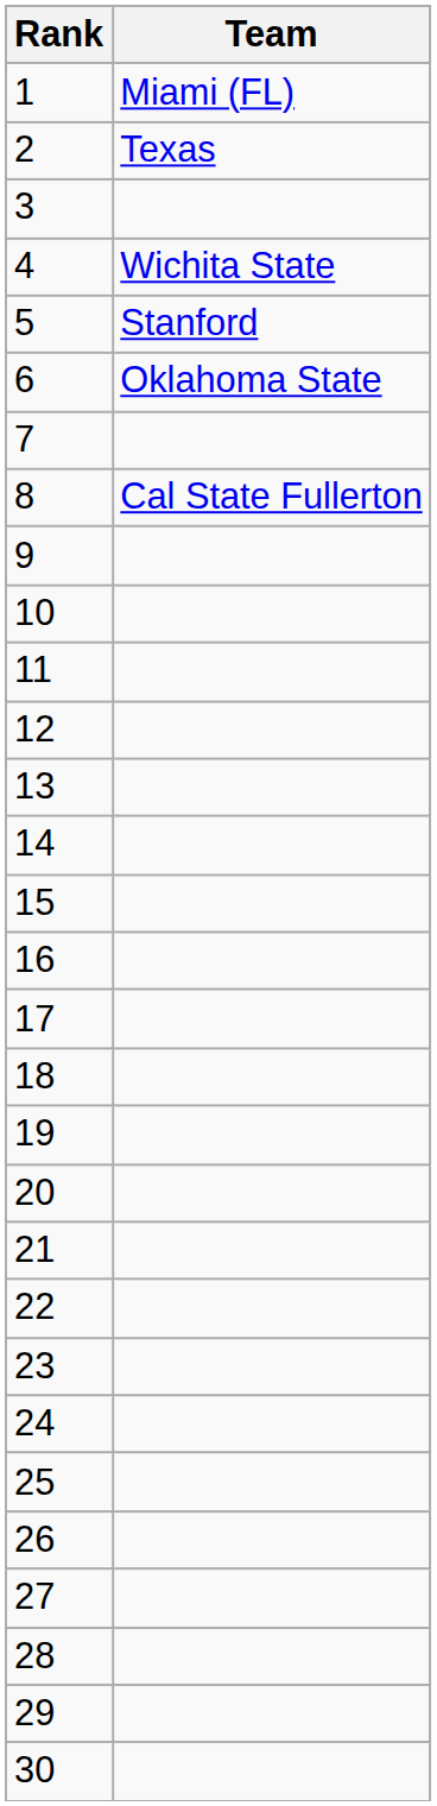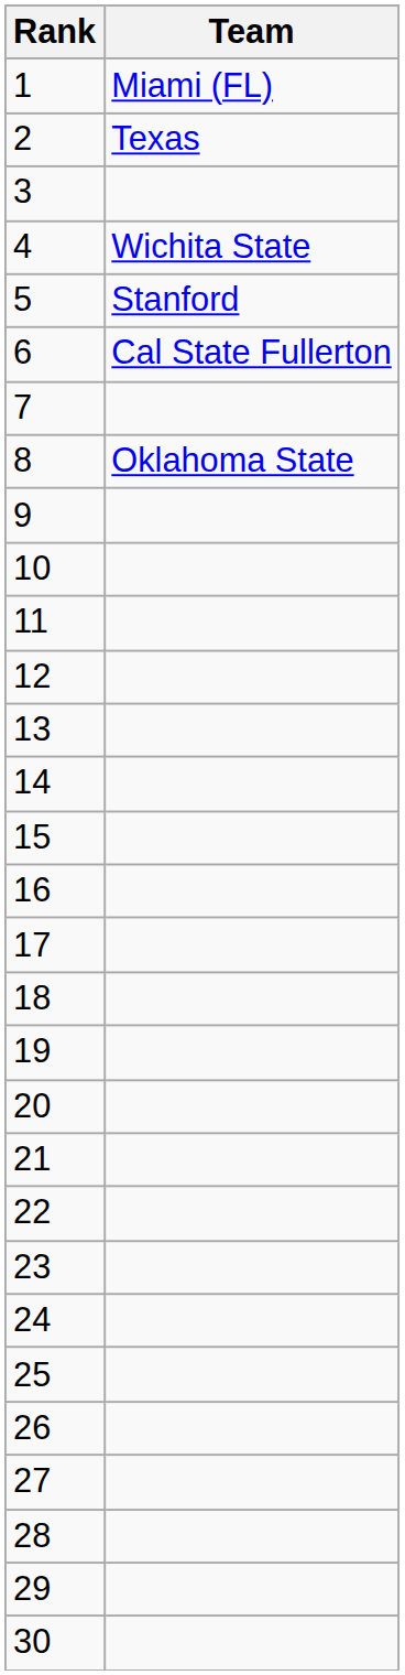 <table class=wikitable>
 <tr>
 <th>Rank</th>
 <th>Team</th>
 </tr>
 <tr>
 <td>1</td>
 <td><a href='#'>Miami (FL)</a></td>
 </tr>
 <tr>
 <td>2</td>
 <td><a href='#'>Texas</a></td>
 </tr>
 <tr>
 <td>3</td>
 <td></td>
 </tr>
 <tr>
 <td>4</td>
 <td><a href='#'>Wichita State</a></td>
 </tr>
 <tr>
 <td>5</td>
 <td><a href='#'>Stanford</a></td>
 </tr>
 <tr>
 <td>6</td>
-<td><a href='#'>Oklahoma State</a></td>
+<td><a href='#'>Cal State Fullerton</a></td>
 </tr>
 <tr>
 <td>7</td>
 <td></td>
 </tr>
 <tr>
 <td>8</td>
-<td><a href='#'>Cal State Fullerton</a></td>
+<td><a href='#'>Oklahoma State</a></td>
 </tr>
 <tr>
 <td>9</td>
 <td></td>
 </tr>
 <tr>
 <td>10</td>
 <td></td>
 </tr>
 <tr>
 <td>11</td>
 <td></td>
 </tr>
 <tr>
 <td>12</td>
 <td></td>
 </tr>
 <tr>
 <td>13</td>
 <td></td>
 </tr>
 <tr>
 <td>14</td>
 <td></td>
 </tr>
 <tr>
 <td>15</td>
 <td></td>
 </tr>
 <tr>
 <td>16</td>
 <td></td>
 </tr>
 <tr>
 <td>17</td>
 <td></td>
 </tr>
 <tr>
 <td>18</td>
 <td></td>
 </tr>
 <tr>
 <td>19</td>
 <td></td>
 </tr>
 <tr>
 <td>20</td>
 <td></td>
 </tr>
 <tr>
 <td>21</td>
 <td></td>
 </tr>
 <tr>
 <td>22</td>
 <td></td>
 </tr>
 <tr>
 <td>23</td>
 <td></td>
 </tr>
 <tr>
 <td>24</td>
 <td></td>
 </tr>
 <tr>
 <td>25</td>
 <td></td>
 </tr>
 <tr>
 <td>26</td>
 <td></td>
 </tr>
 <tr>
 <td>27</td>
 <td></td>
 </tr>
 <tr>
 <td>28</td>
 <td></td>
 </tr>
 <tr>
 <td>29</td>
 <td></td>
 </tr>
 <tr>
 <td>30</td>
 <td></td>
 </tr>
 </table>
